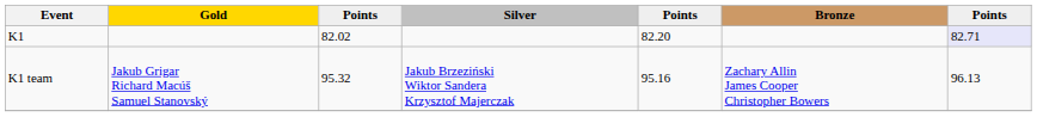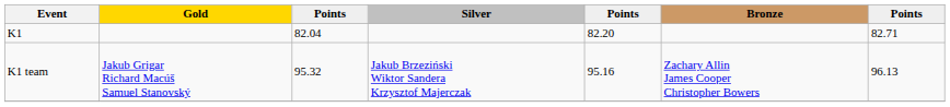 <table class="wikitable" width=100%>
 <tr>
 <th>Event</th>
 <td align=center bgcolor="gold"><strong>Gold</strong></td>
 <td align=center bgcolor="EFEFEF"><strong>Points</strong></td>
 <td align=center bgcolor="silver"><strong>Silver</strong></td>
 <td align=center bgcolor="EFEFEF"><strong>Points</strong></td>
 <td align=center bgcolor="CC9966"><strong>Bronze</strong></td>
 <td align=center bgcolor="EFEFEF"><strong>Points</strong></td>
 </tr>
 <tr>
 <td>K1 </td>
 <td></td>
-<td>82.02</td>
+<td>82.04</td>
 <td></td>
 <td>82.20</td>
 <td></td>
-<td style="background: lavender;">82.71</td>
+<td>82.71</td>
 </tr>
 <tr>
 <td>K1 team</td>
 <td><br><a href='#'>Jakub Grigar</a><br><a href='#'>Richard Macúš</a><br><a href='#'>Samuel Stanovský</a></td>
 <td>95.32</td>
 <td><br><a href='#'>Jakub Brzeziński</a><br><a href='#'>Wiktor Sandera</a><br><a href='#'>Krzysztof Majerczak</a></td>
 <td>95.16</td>
 <td><br><a href='#'>Zachary Allin</a><br><a href='#'>James Cooper</a><br><a href='#'>Christopher Bowers</a></td>
 <td>96.13</td>
 </tr>
 <tr>
 </tr>
 </table>
